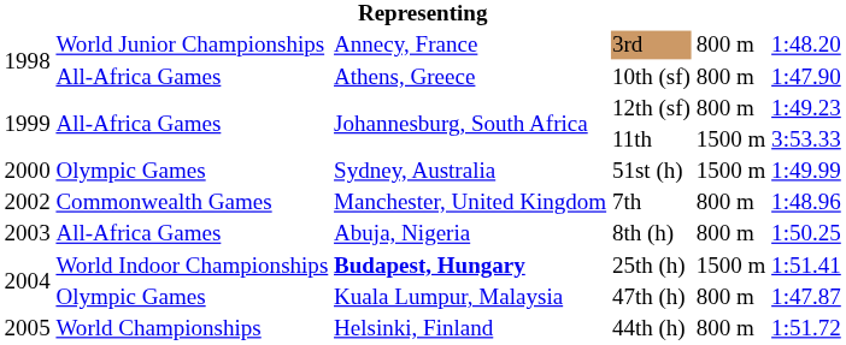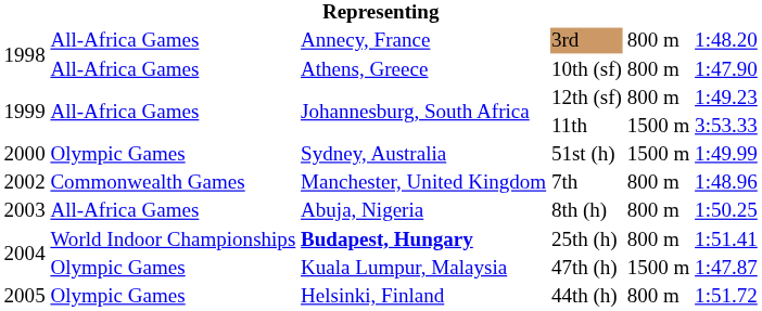 <table>
 <tr>
 <th colspan="6">Representing </th>
 </tr>
 <tr>
 <td rowspan=2>1998</td>
-<td><a href='#'>World Junior Championships</a></td>
+<td><a href='#'>All-Africa Games</a></td>
 <td><a href='#'>Annecy, France</a></td>
 <td bgcolor=cc9966>3rd</td>
 <td>800 m</td>
 <td><a href='#'>1:48.20</a></td>
 </tr>
 <tr>
 <td><a href='#'>All-Africa Games</a></td>
 <td><a href='#'>Athens, Greece</a></td>
 <td>10th (sf)</td>
 <td>800 m</td>
 <td><a href='#'>1:47.90</a></td>
 </tr>
 <tr>
 <td rowspan=2>1999</td>
 <td rowspan=2><a href='#'>All-Africa Games</a></td>
 <td rowspan=2><a href='#'>Johannesburg, South Africa</a></td>
 <td>12th (sf)</td>
 <td>800 m</td>
 <td><a href='#'>1:49.23</a></td>
 </tr>
 <tr>
 <td>11th</td>
 <td>1500 m</td>
 <td><a href='#'>3:53.33</a></td>
 </tr>
 <tr>
 <td>2000</td>
 <td><a href='#'>Olympic Games</a></td>
 <td><a href='#'>Sydney, Australia</a></td>
 <td>51st (h)</td>
 <td>1500 m</td>
 <td><a href='#'>1:49.99</a></td>
 </tr>
 <tr>
 <td>2002</td>
 <td><a href='#'>Commonwealth Games</a></td>
 <td><a href='#'>Manchester, United Kingdom</a></td>
 <td>7th</td>
 <td>800 m</td>
 <td><a href='#'>1:48.96</a></td>
 </tr>
 <tr>
 <td>2003</td>
 <td><a href='#'>All-Africa Games</a></td>
 <td><a href='#'>Abuja, Nigeria</a></td>
 <td>8th (h)</td>
 <td>800 m</td>
 <td><a href='#'>1:50.25</a></td>
 </tr>
 <tr>
 <td rowspan=2>2004</td>
 <td><a href='#'>World Indoor Championships</a></td>
 <td><strong><a href='#'>Budapest, Hungary</a></strong></td>
 <td>25th (h)</td>
-<td>1500 m</td>
+<td>800 m</td>
 <td><a href='#'>1:51.41</a></td>
 </tr>
 <tr>
 <td><a href='#'>Olympic Games</a></td>
 <td><a href='#'>Kuala Lumpur, Malaysia</a></td>
 <td>47th (h)</td>
-<td>800 m</td>
+<td>1500 m</td>
 <td><a href='#'>1:47.87</a></td>
 </tr>
 <tr>
 <td>2005</td>
-<td><a href='#'>World Championships</a></td>
+<td><a href='#'>Olympic Games</a></td>
 <td><a href='#'>Helsinki, Finland</a></td>
 <td>44th (h)</td>
 <td>800 m</td>
 <td><a href='#'>1:51.72</a></td>
 </tr>
 </table>
